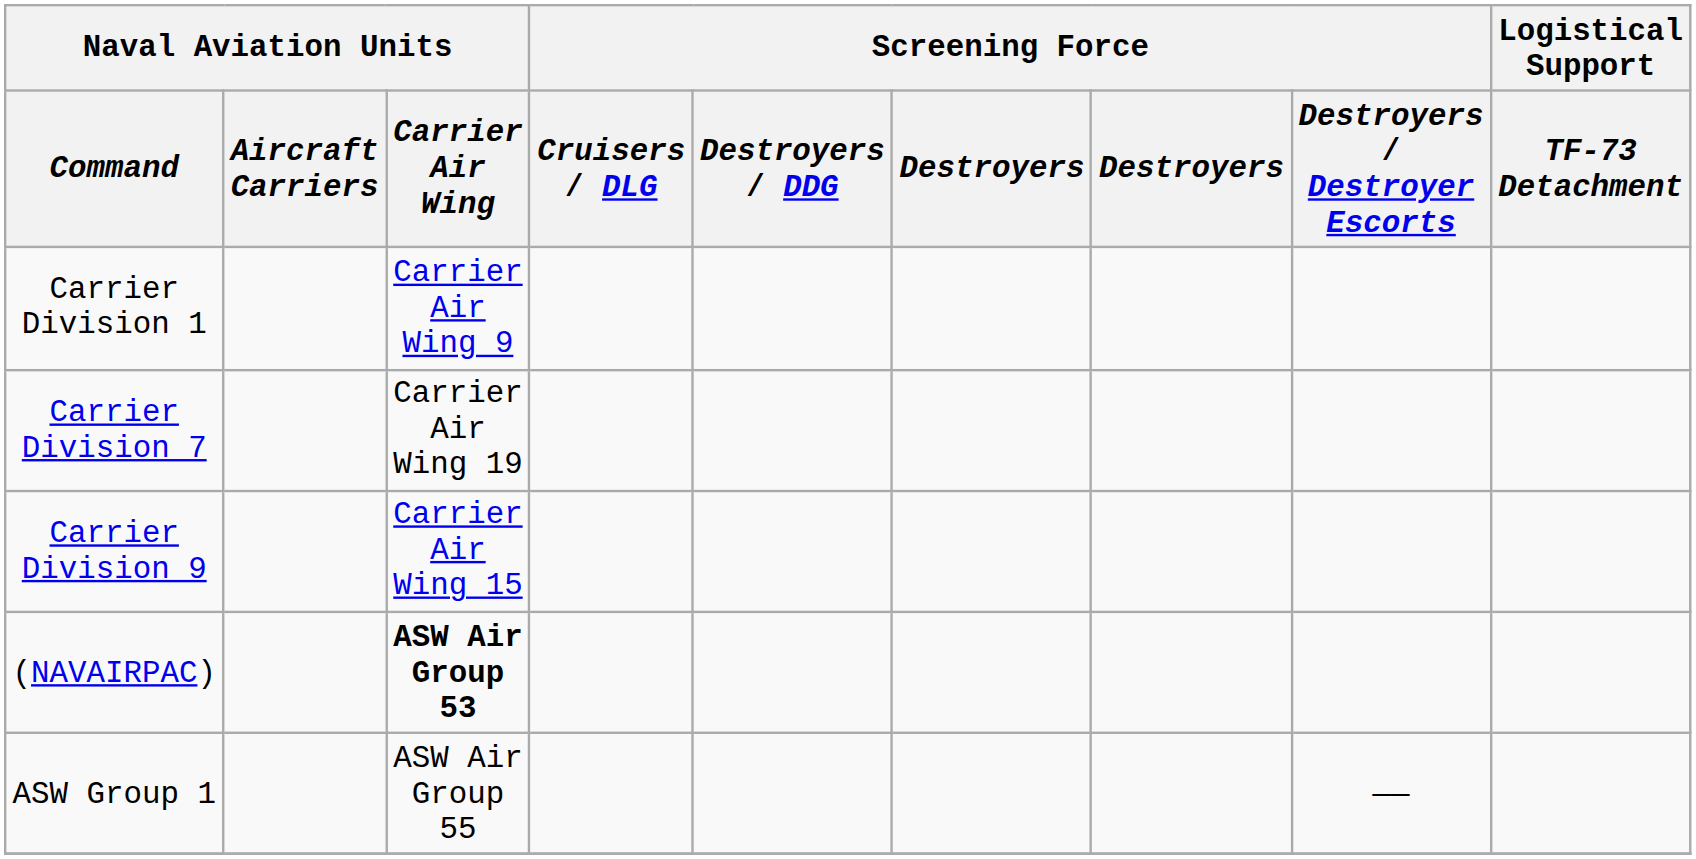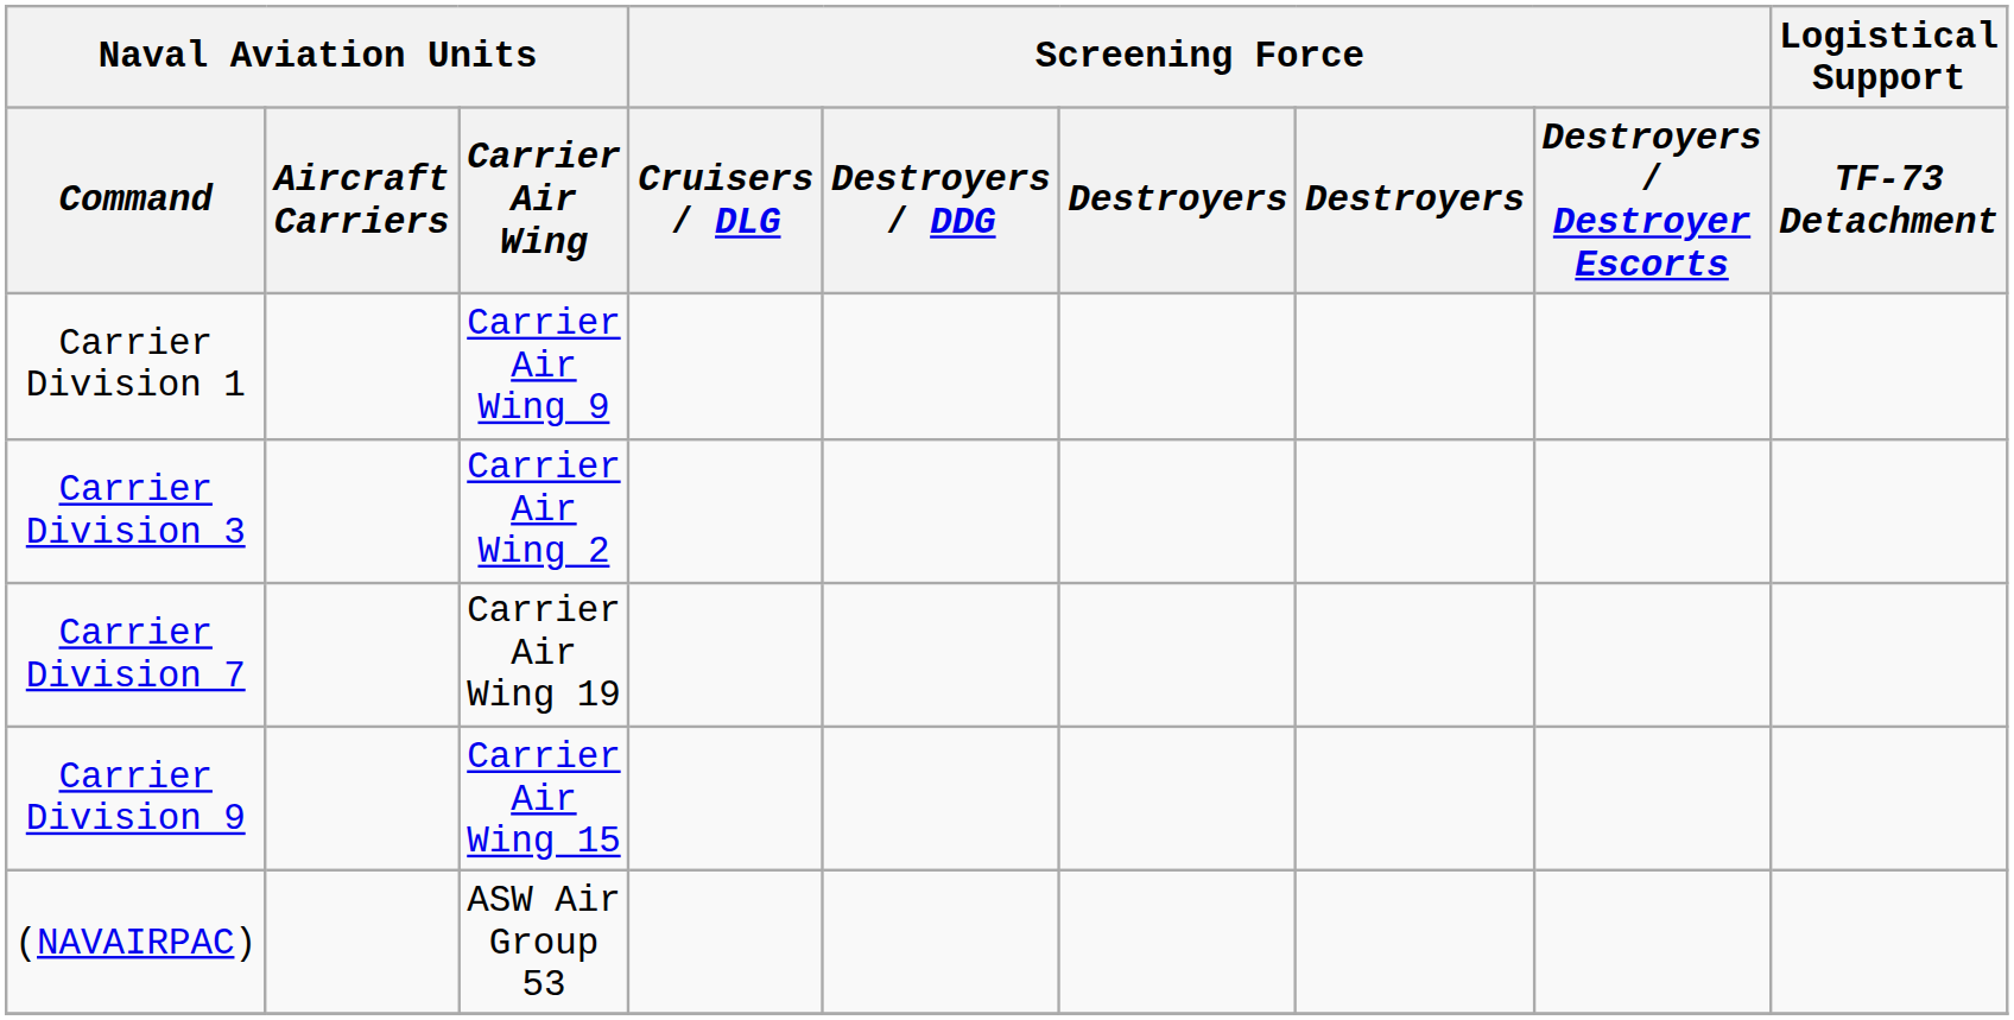 <table class="wikitable" style="text-align:center" width=99%>
 <tr>
 <th colspan="3" align="center">Naval Aviation Units</th>
 <th colspan="5" align="center">Screening Force</th>
 <th colspan="1" align="center">Logistical Support</th>
 </tr>
 <tr>
 <th align="center"><em>Command</em></th>
 <th align="center"><em>Aircraft Carriers</em></th>
 <th align="center"><em>Carrier Air Wing</em></th>
 <th align="center"><em>Cruisers</em> / <em><a href='#'>DLG</a></em></th>
 <th align="center"><em>Destroyers</em> / <em><a href='#'>DDG</a></em></th>
 <th align="center"><em>Destroyers</em></th>
 <th align="center"><em>Destroyers</em></th>
 <th align="center"><em>Destroyers</em> / <em><a href='#'>Destroyer Escorts</a></em></th>
 <th align="center"><em>TF-73 Detachment</em></th>
 </tr>
 <tr>
 <td>Carrier Division 1</td>
 <td></td>
 <td><a href='#'>Carrier Air Wing 9</a></td>
+<td></td>
+<td></td>
+<td></td>
+<td></td>
+<td></td>
+<td></td>
+</tr>
+<tr>
+<td><a href='#'>Carrier Division 3</a></td>
+<td></td>
+<td><a href='#'>Carrier Air Wing 2</a></td>
 <td></td>
 <td></td>
 <td></td>
 <td></td>
 <td></td>
 <td></td>
 </tr>
 <tr>
 <td><a href='#'>Carrier Division 7</a></td>
 <td></td>
 <td>Carrier Air Wing 19</td>
 <td></td>
 <td></td>
 <td></td>
 <td></td>
 <td></td>
 <td></td>
 </tr>
 <tr>
 <td><a href='#'>Carrier Division 9</a></td>
 <td></td>
 <td><a href='#'>Carrier Air Wing 15</a></td>
 <td></td>
 <td></td>
 <td></td>
 <td></td>
 <td></td>
 <td></td>
 </tr>
 <tr>
 <td>(<a href='#'>NAVAIRPAC</a>)</td>
 <td></td>
-<td><strong>ASW Air Group 53</strong></td>
+<td>ASW Air Group 53</td>
 <td></td>
 <td></td>
 <td></td>
 <td></td>
 <td></td>
 <td></td>
 </tr>
 <tr>
-<td>ASW Group 1</td>
-<td></td>
-<td>ASW Air Group 55</td>
-<td></td>
-<td></td>
-<td></td>
-<td></td>
-<td>——</td>
-<td></td>
-</tr>
-<tr>
 </tr>
 </table>
